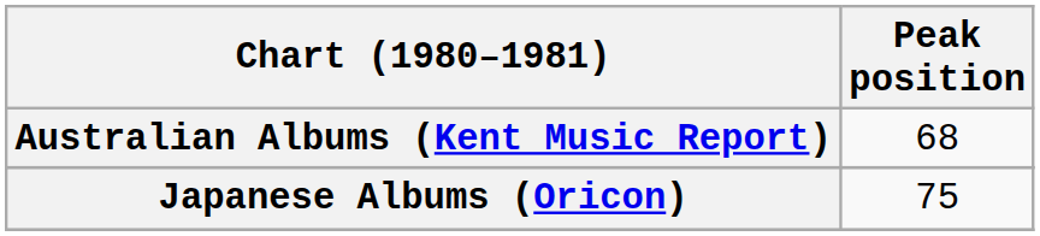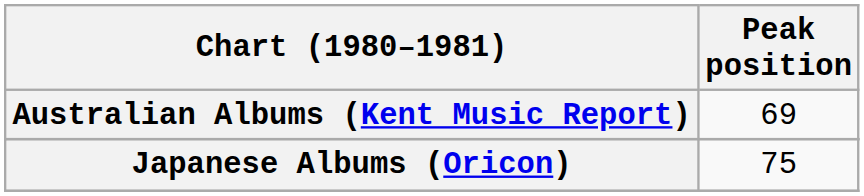 <table class="wikitable sortable plainrowheaders" style="text-align:center">
 <tr>
 <th scope="col">Chart (1980–1981)</th>
 <th scope="col">Peak<br>position</th>
 </tr>
 <tr>
 <th scope="row">Australian Albums (<a href='#'>Kent Music Report</a>)</th>
-<td align="center">68</td>
+<td align="center">69</td>
 </tr>
 <tr>
 </tr>
 <tr>
 <th scope="row">Japanese Albums (<a href='#'>Oricon</a>)</th>
 <td align="center">75</td>
 </tr>
 <tr>
 </tr>
 </table>
